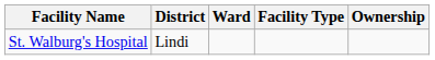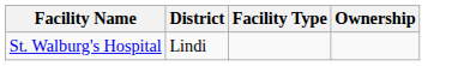 <table class="wikitable sortable">
 <tr>
 <th>Facility Name</th>
 <th>District</th>
-<th>Ward</th>
 <th>Facility Type</th>
 <th>Ownership</th>
 </tr>
 <tr>
 <td><a href='#'>St. Walburg's Hospital</a></td>
 <td>Lindi</td>
 <td></td>
 <td></td>
-<td></td>
 </tr>
 </table>
